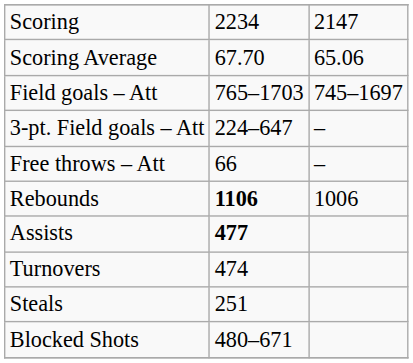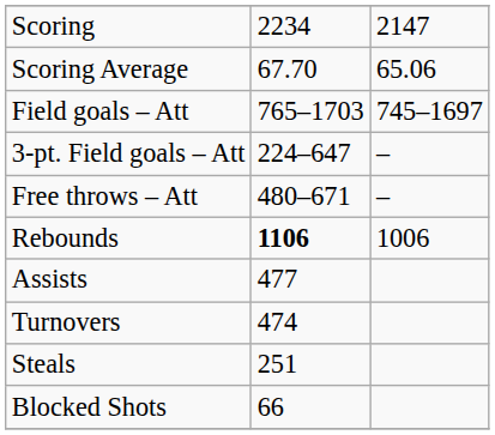 <table class="wikitable">
 <tr>
 </tr>
 <tr>
 <td>Scoring</td>
 <td>2234</td>
 <td>2147</td>
 </tr>
 <tr>
 <td>Scoring Average</td>
 <td>67.70</td>
 <td>65.06</td>
 </tr>
 <tr>
 <td>Field goals – Att</td>
 <td>765–1703</td>
 <td>745–1697</td>
 </tr>
 <tr>
 <td>3-pt. Field goals – Att</td>
 <td>224–647</td>
 <td>–</td>
 </tr>
 <tr>
 <td>Free throws – Att</td>
-<td>66</td>
+<td>480–671</td>
 <td>–</td>
 </tr>
 <tr>
 <td>Rebounds</td>
 <td><strong>1106</strong></td>
 <td>1006</td>
 </tr>
 <tr>
 <td>Assists</td>
-<td><strong>477</strong></td>
+<td>477</td>
 <td></td>
 </tr>
 <tr>
 <td>Turnovers</td>
 <td>474</td>
 <td></td>
 </tr>
 <tr>
 <td>Steals</td>
 <td>251</td>
 <td></td>
 </tr>
 <tr>
 <td>Blocked Shots</td>
-<td>480–671</td>
+<td>66</td>
 <td></td>
 </tr>
 <tr>
 </tr>
 </table>
